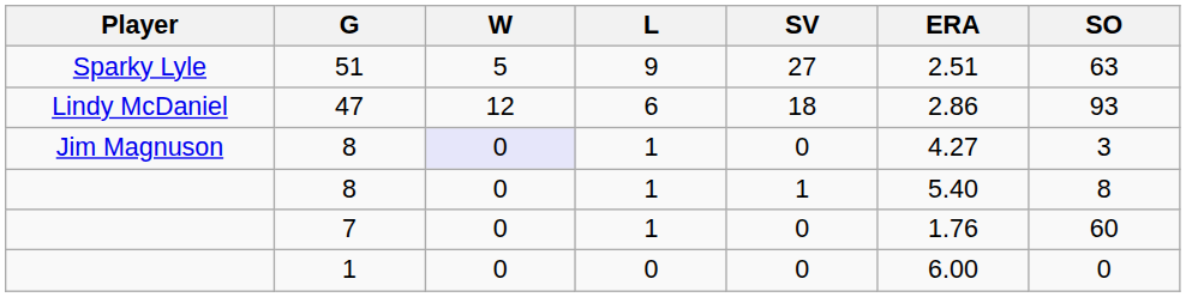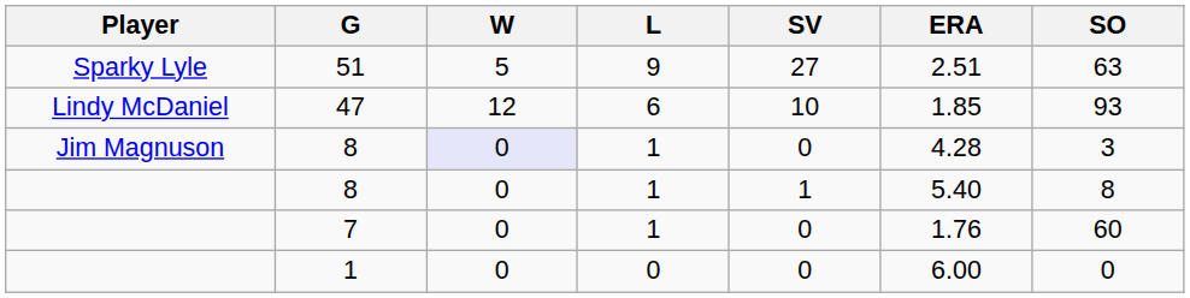 <table class="wikitable sortable">
 <tr>
 <th bgcolor="#DDDDFF" width="16%">Player</th>
 <th bgcolor="#DDDDFF" width="9%">G</th>
 <th bgcolor="#DDDDFF" width="9%">W</th>
 <th bgcolor="#DDDDFF" width="9%">L</th>
 <th bgcolor="#DDDDFF" width="9%">SV</th>
 <th bgcolor="#DDDDFF" width="9%">ERA</th>
 <th bgcolor="#DDDDFF" width="9%">SO</th>
 </tr>
 <tr align="center">
 <td><a href='#'>Sparky Lyle</a></td>
 <td>51</td>
 <td>5</td>
 <td>9</td>
 <td>27</td>
 <td>2.51</td>
 <td>63</td>
 </tr>
 <tr align=center>
 <td><a href='#'>Lindy McDaniel</a></td>
 <td>47</td>
 <td>12</td>
 <td>6</td>
-<td>18</td>
-<td>2.86</td>
+<td>10</td>
+<td>1.85</td>
 <td>93</td>
 </tr>
 <tr align=center>
 <td><a href='#'>Jim Magnuson</a></td>
 <td>8</td>
 <td style="background: lavender;">0</td>
 <td>1</td>
 <td>0</td>
-<td>4.27</td>
+<td>4.28</td>
 <td>3</td>
 </tr>
 <tr align=center>
 <td></td>
 <td>8</td>
 <td>0</td>
 <td>1</td>
 <td>1</td>
 <td>5.40</td>
 <td>8</td>
 </tr>
 <tr align="center">
 <td></td>
 <td>7</td>
 <td>0</td>
 <td>1</td>
 <td>0</td>
 <td>1.76</td>
 <td>60</td>
 </tr>
 <tr align="center">
 <td></td>
 <td>1</td>
 <td>0</td>
 <td>0</td>
 <td>0</td>
 <td>6.00</td>
 <td>0</td>
 </tr>
 </table>
